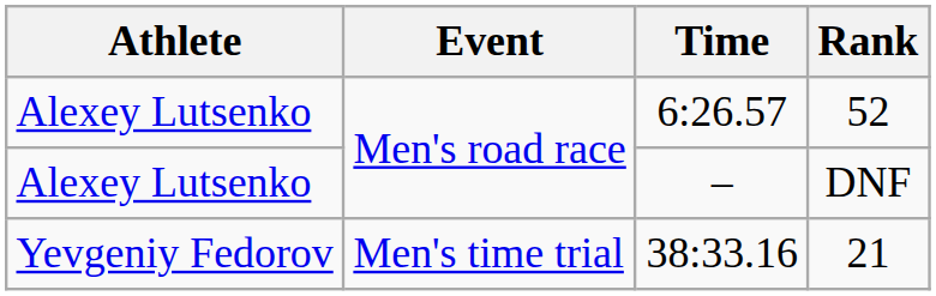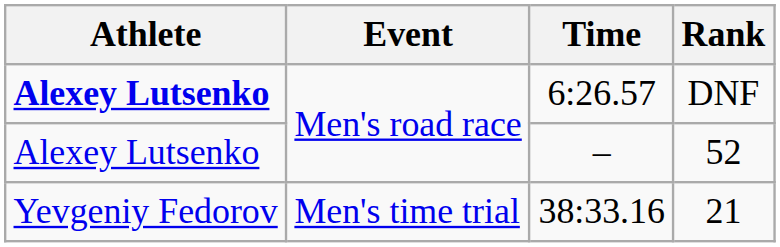 <table class=wikitable style=font-size:95%;text-align:center>
 <tr>
 <th>Athlete</th>
 <th>Event</th>
 <th>Time</th>
 <th>Rank</th>
 </tr>
 <tr align=center>
-<td align=left><a href='#'>Alexey Lutsenko</a></td>
+<td align=left><strong><a href='#'>Alexey Lutsenko</a></strong></td>
 <td align=left rowspan=2><a href='#'>Men's road race</a></td>
 <td>6:26.57</td>
-<td>52</td>
+<td>DNF</td>
 </tr>
 <tr align=center>
 <td align=left><a href='#'>Alexey Lutsenko</a></td>
 <td>–</td>
-<td>DNF</td>
+<td>52</td>
 </tr>
 <tr align=center>
 <td align=left><a href='#'>Yevgeniy Fedorov</a></td>
 <td align=left><a href='#'>Men's time trial</a></td>
 <td>38:33.16</td>
 <td>21</td>
 </tr>
 </table>
